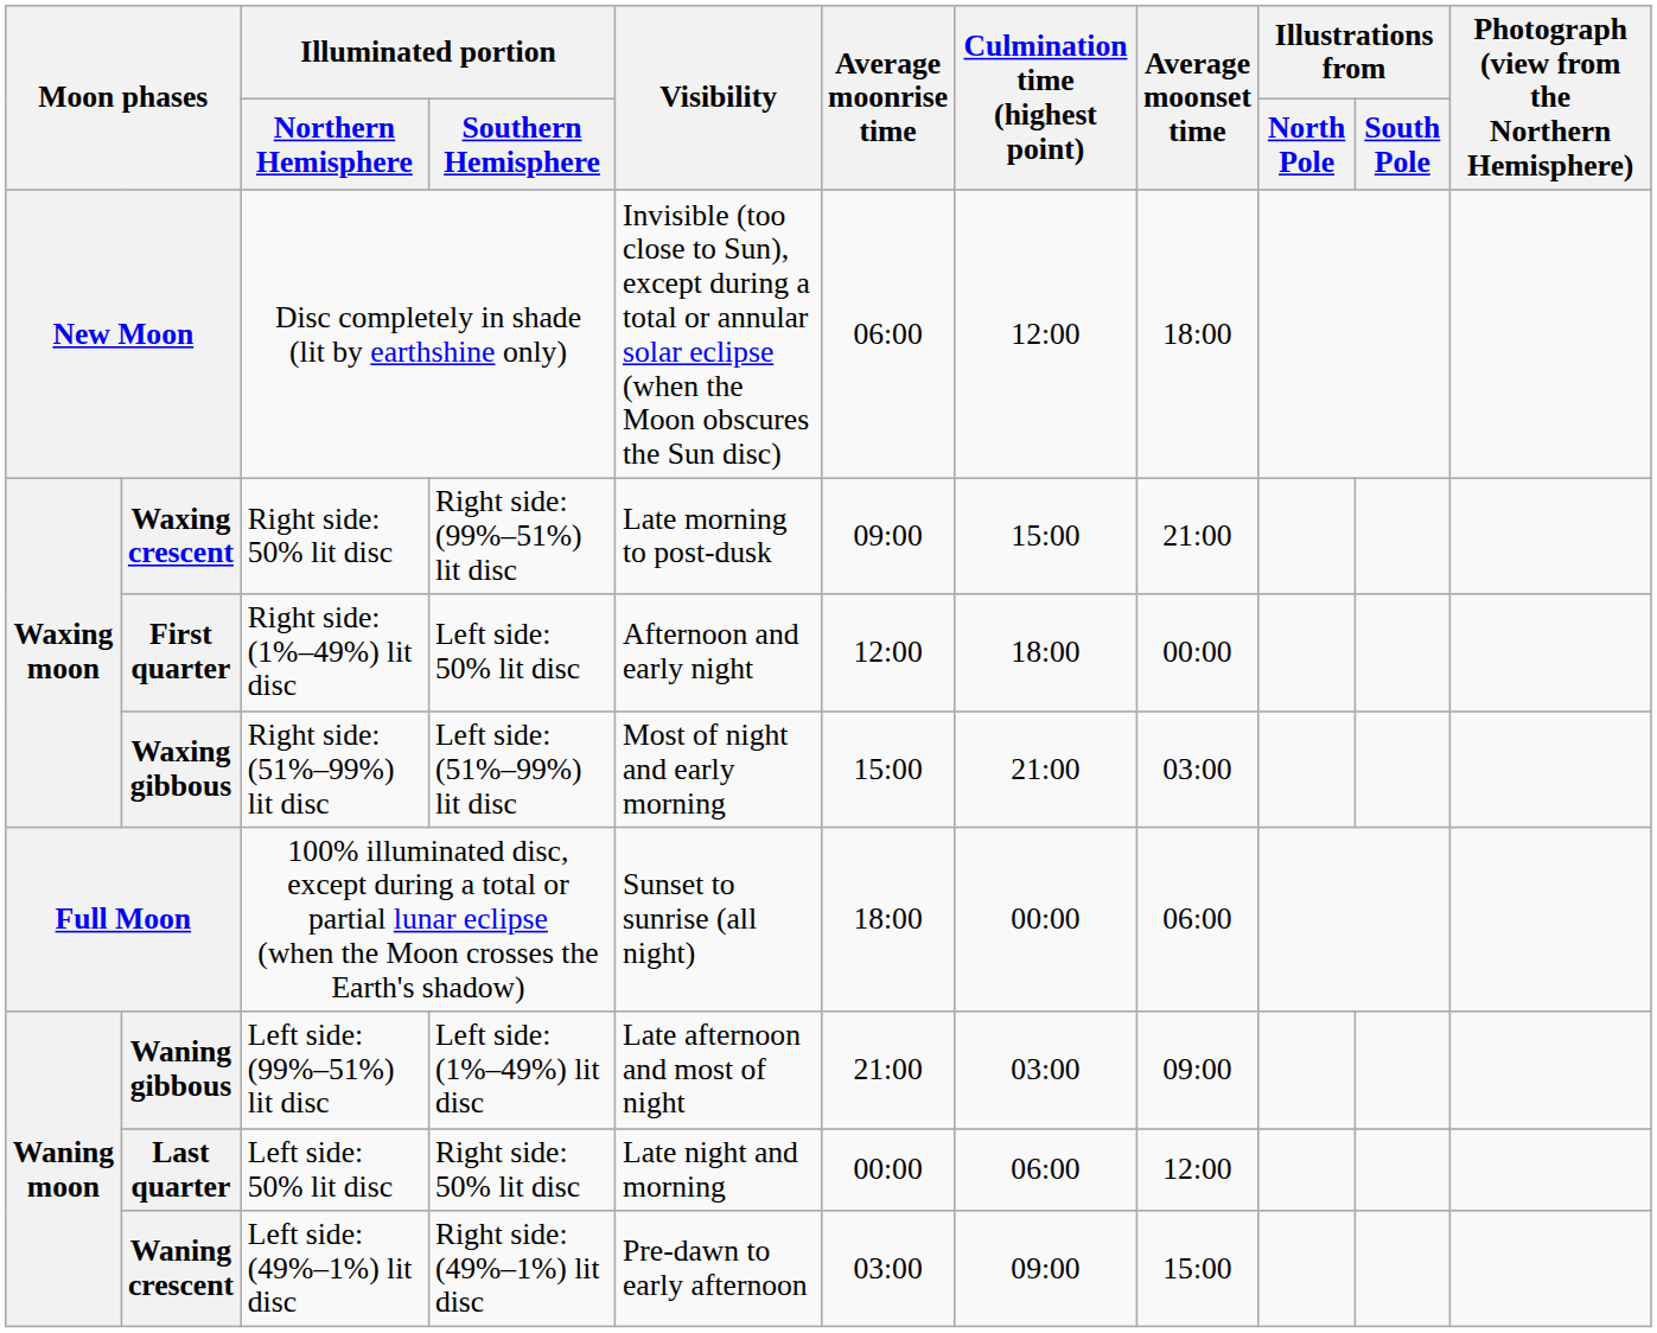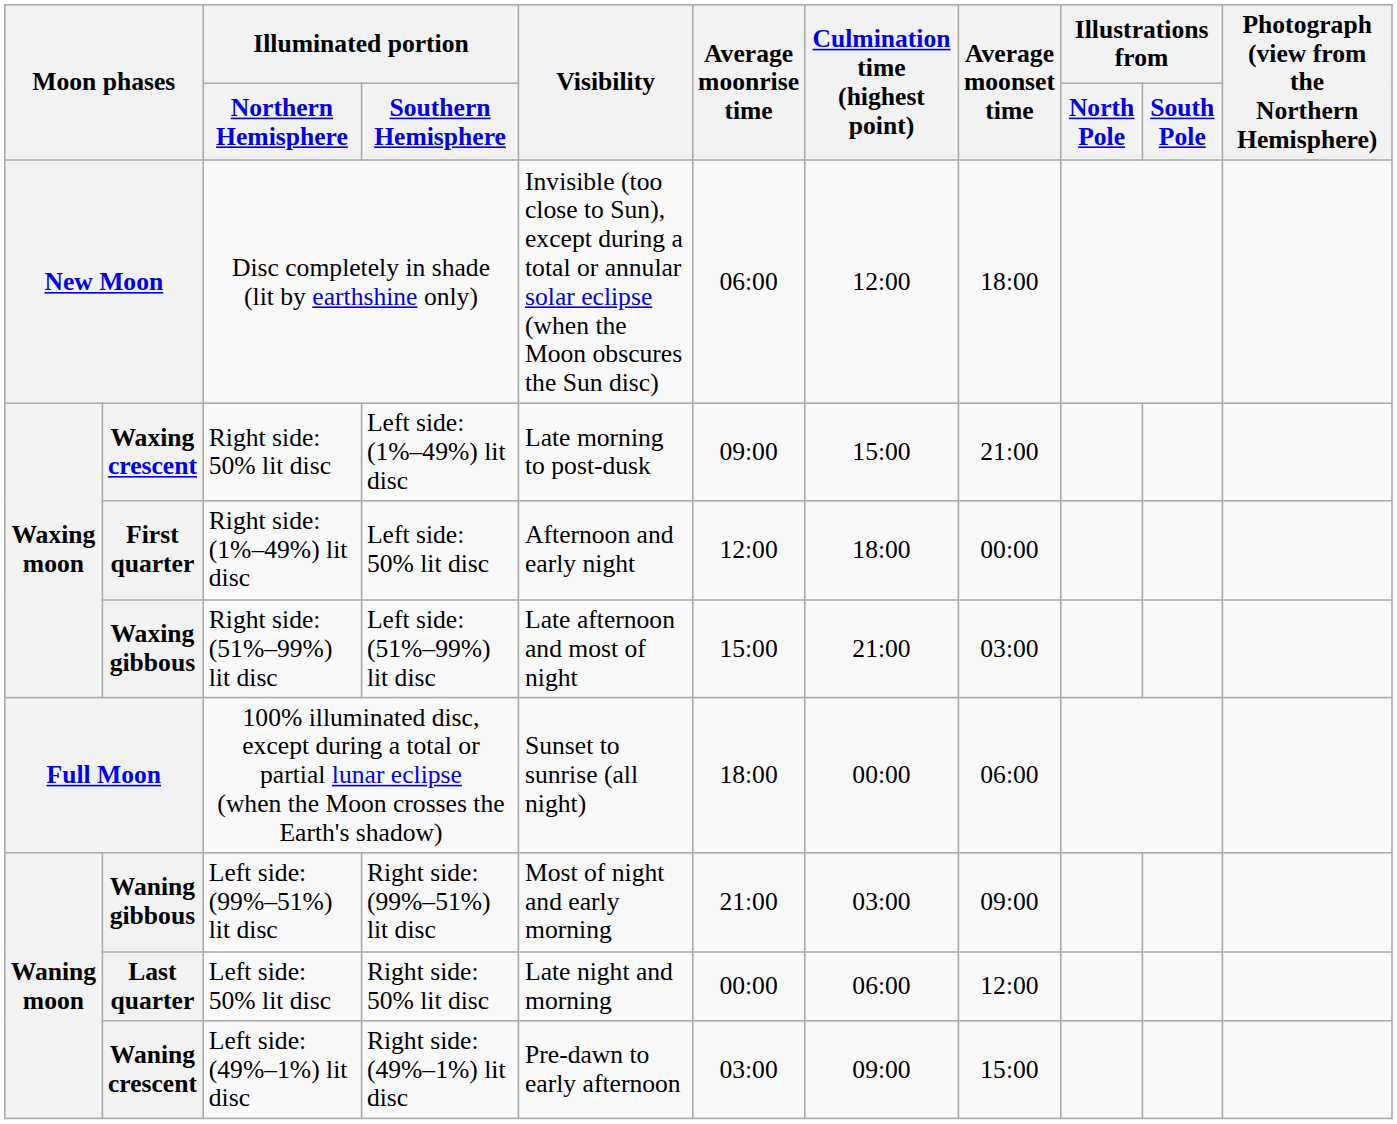 <table class="wikitable">
 <tr>
 <th scope="col" rowspan="2" colspan="2">Moon phases</th>
 <th scope="col" colspan="2">Illuminated portion</th>
 <th scope="col" rowspan="2">Visibility</th>
 <th scope="col" rowspan="2">Average<br> moonrise<br> time</th>
 <th scope="col" rowspan="2"><a href='#'>Culmination</a><br> time<br> (highest point)</th>
 <th scope="col" rowspan="2">Average<br> moonset<br> time</th>
 <th scope="col" colspan="2">Illustrations from</th>
 <th scope="col" rowspan="2">Photograph<br> (view from the<br> Northern Hemisphere)</th>
 </tr>
 <tr>
 <th scope="col"><a href='#'>Northern<br> Hemisphere</a></th>
 <th scope="col"><a href='#'>Southern<br> Hemisphere</a></th>
 <th scope="col"><a href='#'>North<br> Pole</a></th>
 <th scope="col"><a href='#'>South<br> Pole</a></th>
 </tr>
 <tr id="newmoon">
 <th scope="row" colspan="2"><a href='#'>New Moon</a></th>
 <td colspan="2" style="text-align:center">Disc completely in shade<br> (lit by <a href='#'>earthshine</a> only)</td>
 <td>Invisible (too close to Sun),<br> except during a total or annular <a href='#'>solar eclipse</a><br>(when the Moon obscures the Sun disc)</td>
 <td style="text-align:center">06:00</td>
 <td style="text-align:center">12:00</td>
 <td style="text-align:center">18:00</td>
 <td colspan="2" style="text-align:center"></td>
 <td style="text-align:center"></td>
 </tr>
 <tr id="waxingcrescent">
 <th scope="row" rowspan="3">Waxing<br> moon</th>
 <th scope="row">Waxing<br> <a href='#'>crescent</a></th>
 <td>Right side:<br> 50% lit disc</td>
-<td>Right side:<br> (99%–51%) lit disc</td>
+<td>Left side:<br> (1%–49%) lit disc</td>
 <td>Late morning to post-dusk</td>
 <td style="text-align:center">09:00</td>
 <td style="text-align:center">15:00</td>
 <td style="text-align:center">21:00</td>
 <td style="text-align:center"></td>
 <td style="text-align:center"></td>
 <td style="text-align:center"></td>
 </tr>
 <tr id="firstquarter">
 <th scope="row">First<br> quarter</th>
 <td>Right side:<br> (1%–49%) lit disc</td>
 <td>Left side:<br> 50% lit disc</td>
 <td>Afternoon and early night</td>
 <td style="text-align:center">12:00</td>
 <td style="text-align:center">18:00</td>
 <td style="text-align:center">00:00</td>
 <td style="text-align:center"></td>
 <td style="text-align:center"></td>
 <td style="text-align:center"></td>
 </tr>
 <tr id="waxinggibbous">
 <th scope="row">Waxing<br> gibbous</th>
 <td>Right side:<br> (51%–99%) lit disc</td>
 <td>Left side:<br> (51%–99%) lit disc</td>
-<td>Most of night and early morning</td>
+<td>Late afternoon and most of night</td>
 <td style="text-align:center">15:00</td>
 <td style="text-align:center">21:00</td>
 <td style="text-align:center">03:00</td>
 <td style="text-align:center"></td>
 <td style="text-align:center"></td>
 <td style="text-align:center"></td>
 </tr>
 <tr id="fullmoon">
 <th scope="row" colspan="2"><a href='#'>Full Moon</a></th>
 <td colspan="2" style="text-align:center">100% illuminated disc,<br> except during a total or partial <a href='#'>lunar eclipse</a><br>(when the Moon crosses the Earth's shadow)</td>
 <td>Sunset to sunrise (all night)</td>
 <td style="text-align:center">18:00</td>
 <td style="text-align:center">00:00</td>
 <td style="text-align:center">06:00</td>
 <td colspan="2" style="text-align:center"></td>
 <td style="text-align:center"></td>
 </tr>
 <tr id="waninggibbous">
 <th scope="row" rowspan="3">Waning<br> moon</th>
 <th scope="row">Waning<br> gibbous</th>
 <td>Left side:<br> (99%–51%) lit disc</td>
-<td>Left side:<br> (1%–49%) lit disc</td>
-<td>Late afternoon and most of night</td>
+<td>Right side:<br> (99%–51%) lit disc</td>
+<td>Most of night and early morning</td>
 <td style="text-align:center">21:00</td>
 <td style="text-align:center">03:00</td>
 <td style="text-align:center">09:00</td>
 <td style="text-align:center"></td>
 <td style="text-align:center"></td>
 <td style="text-align:center"></td>
 </tr>
 <tr id="lastquarter">
 <th scope="row">Last<br> quarter</th>
 <td>Left side:<br> 50% lit disc</td>
 <td>Right side:<br> 50% lit disc</td>
 <td>Late night and morning</td>
 <td style="text-align:center">00:00</td>
 <td style="text-align:center">06:00</td>
 <td style="text-align:center">12:00</td>
 <td style="text-align:center"></td>
 <td style="text-align:center"></td>
 <td style="text-align:center"></td>
 </tr>
 <tr id="waningcrescent">
 <th scope="row">Waning<br> crescent</th>
 <td>Left side:<br> (49%–1%) lit disc</td>
 <td>Right side:<br> (49%–1%) lit disc</td>
 <td>Pre-dawn to early afternoon</td>
 <td style="text-align:center">03:00</td>
 <td style="text-align:center">09:00</td>
 <td style="text-align:center">15:00</td>
 <td style="text-align:center"></td>
 <td style="text-align:center"></td>
 <td style="text-align:center"></td>
 </tr>
 </table>
